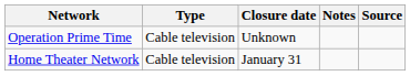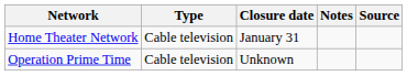 <table class="wikitable sortable">
 <tr>
 <th>Network</th>
 <th>Type</th>
 <th>Closure date</th>
 <th>Notes</th>
 <th>Source</th>
 </tr>
 <tr>
+<td><a href='#'>Home Theater Network</a></td>
+<td>Cable television</td>
+<td>January 31</td>
+<td></td>
+<td></td>
+</tr>
+<tr>
 <td><a href='#'>Operation Prime Time</a></td>
 <td>Cable television</td>
 <td>Unknown</td>
 <td></td>
 <td></td>
 </tr>
-<tr>
-<td><a href='#'>Home Theater Network</a></td>
-<td>Cable television</td>
-<td>January 31</td>
-<td></td>
-<td></td>
-</tr>
 </table>
